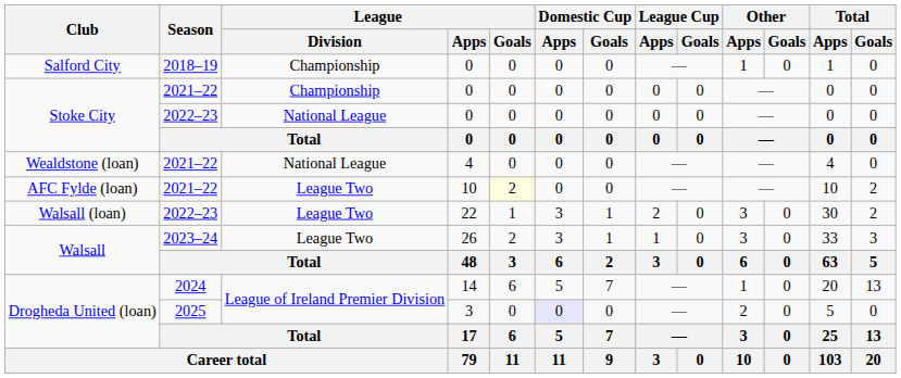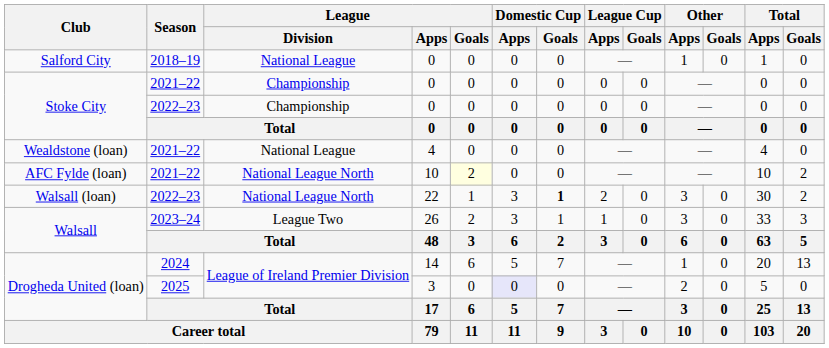 <table class="wikitable" style="text-align: center;">
 <tr>
 <th rowspan="2">Club</th>
 <th rowspan="2">Season</th>
 <th colspan="3">League</th>
 <th colspan="2">Domestic Cup</th>
 <th colspan="2">League Cup</th>
 <th colspan="2">Other</th>
 <th colspan="2">Total</th>
 </tr>
 <tr>
 <th>Division</th>
 <th>Apps</th>
 <th>Goals</th>
 <th>Apps</th>
 <th>Goals</th>
 <th>Apps</th>
 <th>Goals</th>
 <th>Apps</th>
 <th>Goals</th>
 <th>Apps</th>
 <th>Goals</th>
 </tr>
 <tr>
 <td><a href='#'>Salford City</a></td>
 <td><a href='#'>2018–19</a></td>
-<td>Championship</td>
+<td><a href='#'>National League</a></td>
 <td>0</td>
 <td>0</td>
 <td>0</td>
 <td>0</td>
 <td colspan=2>—</td>
 <td>1</td>
 <td>0</td>
 <td>1</td>
 <td>0</td>
 </tr>
 <tr>
 <td rowspan=3><a href='#'>Stoke City</a></td>
 <td><a href='#'>2021–22</a></td>
 <td><a href='#'>Championship</a></td>
 <td>0</td>
 <td>0</td>
 <td>0</td>
 <td>0</td>
 <td>0</td>
 <td>0</td>
 <td colspan=2>—</td>
 <td>0</td>
 <td>0</td>
 </tr>
 <tr>
 <td><a href='#'>2022–23</a></td>
-<td><a href='#'>National League</a></td>
+<td>Championship</td>
 <td>0</td>
 <td>0</td>
 <td>0</td>
 <td>0</td>
 <td>0</td>
 <td>0</td>
 <td colspan=2>—</td>
 <td>0</td>
 <td>0</td>
 </tr>
 <tr>
 <th colspan=2>Total</th>
 <th>0</th>
 <th>0</th>
 <th>0</th>
 <th>0</th>
 <th>0</th>
 <th>0</th>
 <th colspan=2>—</th>
 <th>0</th>
 <th>0</th>
 </tr>
 <tr>
 <td><a href='#'>Wealdstone</a> (loan)</td>
 <td><a href='#'>2021–22</a></td>
 <td>National League</td>
 <td>4</td>
 <td>0</td>
 <td>0</td>
 <td>0</td>
 <td colspan=2>—</td>
 <td colspan=2>—</td>
 <td>4</td>
 <td>0</td>
 </tr>
 <tr>
 <td><a href='#'>AFC Fylde</a> (loan)</td>
 <td><a href='#'>2021–22</a></td>
-<td><a href='#'>League Two</a></td>
+<td><a href='#'>National League North</a></td>
 <td>10</td>
 <td style="background: lightyellow;">2</td>
 <td>0</td>
 <td>0</td>
 <td colspan=2>—</td>
 <td colspan=2>—</td>
 <td>10</td>
 <td>2</td>
 </tr>
 <tr>
 <td><a href='#'>Walsall</a> (loan)</td>
 <td><a href='#'>2022–23</a></td>
-<td><a href='#'>League Two</a></td>
+<td><a href='#'>National League North</a></td>
 <td>22</td>
 <td>1</td>
 <td>3</td>
-<td>1</td>
+<td><strong>1</strong></td>
 <td>2</td>
 <td>0</td>
 <td>3</td>
 <td>0</td>
 <td>30</td>
 <td>2</td>
 </tr>
 <tr>
 <td rowspan=2><a href='#'>Walsall</a></td>
 <td><a href='#'>2023–24</a></td>
 <td>League Two</td>
 <td>26</td>
 <td>2</td>
 <td>3</td>
 <td>1</td>
 <td>1</td>
 <td>0</td>
 <td>3</td>
 <td>0</td>
 <td>33</td>
 <td>3</td>
 </tr>
 <tr>
 <th colspan=2>Total</th>
 <th>48</th>
 <th>3</th>
 <th>6</th>
 <th>2</th>
 <th>3</th>
 <th>0</th>
 <th>6</th>
 <th>0</th>
 <th>63</th>
 <th>5</th>
 </tr>
 <tr>
 <td rowspan="3"><a href='#'>Drogheda United</a> (loan)</td>
 <td><a href='#'>2024</a></td>
 <td rowspan="2"><a href='#'>League of Ireland Premier Division</a></td>
 <td>14</td>
 <td>6</td>
 <td>5</td>
 <td>7</td>
 <td colspan=2>—</td>
 <td>1</td>
 <td>0</td>
 <td>20</td>
 <td>13</td>
 </tr>
 <tr>
 <td><a href='#'>2025</a></td>
 <td>3</td>
 <td>0</td>
 <td style="background: lavender;">0</td>
 <td>0</td>
 <td colspan=2>—</td>
 <td>2</td>
 <td>0</td>
 <td>5</td>
 <td>0</td>
 </tr>
 <tr>
 <th colspan=2>Total</th>
 <th>17</th>
 <th>6</th>
 <th>5</th>
 <th>7</th>
 <th colspan=2>—</th>
 <th>3</th>
 <th>0</th>
 <th>25</th>
 <th>13</th>
 </tr>
 <tr>
 <th colspan="3">Career total</th>
 <th>79</th>
 <th>11</th>
 <th>11</th>
 <th>9</th>
 <th>3</th>
 <th>0</th>
 <th>10</th>
 <th>0</th>
 <th>103</th>
 <th>20</th>
 </tr>
 </table>
